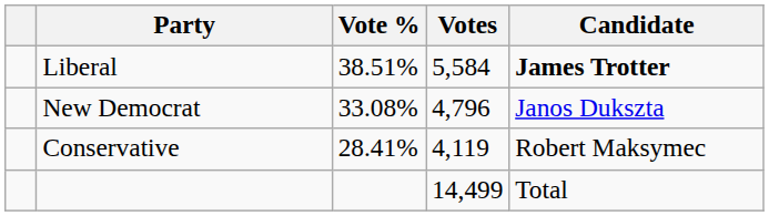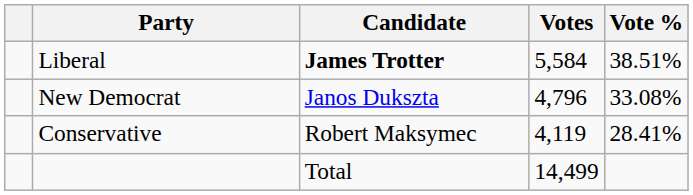 <table class="wikitable">
 <tr>
 <th></th>
 <th scope="col" width="175">Party</th>
+<th scope="col" width="150">Candidate</th>
+<th>Votes</th>
 <th>Vote %</th>
-<th>Votes</th>
-<th scope="col" width="150">Candidate</th>
 </tr>
 <tr |>
 <td>   </td>
 <td>Liberal</td>
+<td><strong>James Trotter</strong></td>
+<td>5,584</td>
 <td>38.51%</td>
-<td>5,584</td>
-<td><strong>James Trotter</strong></td>
 </tr>
 <tr |>
 <td>   </td>
 <td>New Democrat</td>
+<td><a href='#'>Janos Dukszta</a></td>
+<td>4,796</td>
 <td>33.08%</td>
-<td>4,796</td>
-<td><a href='#'>Janos Dukszta</a></td>
 </tr>
 <tr |>
 <td>   </td>
 <td>Conservative</td>
+<td>Robert Maksymec</td>
+<td>4,119</td>
 <td>28.41%</td>
-<td>4,119</td>
-<td>Robert Maksymec</td>
 </tr>
 <tr |>
 <td></td>
 <td></td>
+<td>Total</td>
+<td>14,499</td>
 <td></td>
-<td>14,499</td>
-<td>Total</td>
 </tr>
 </table>
